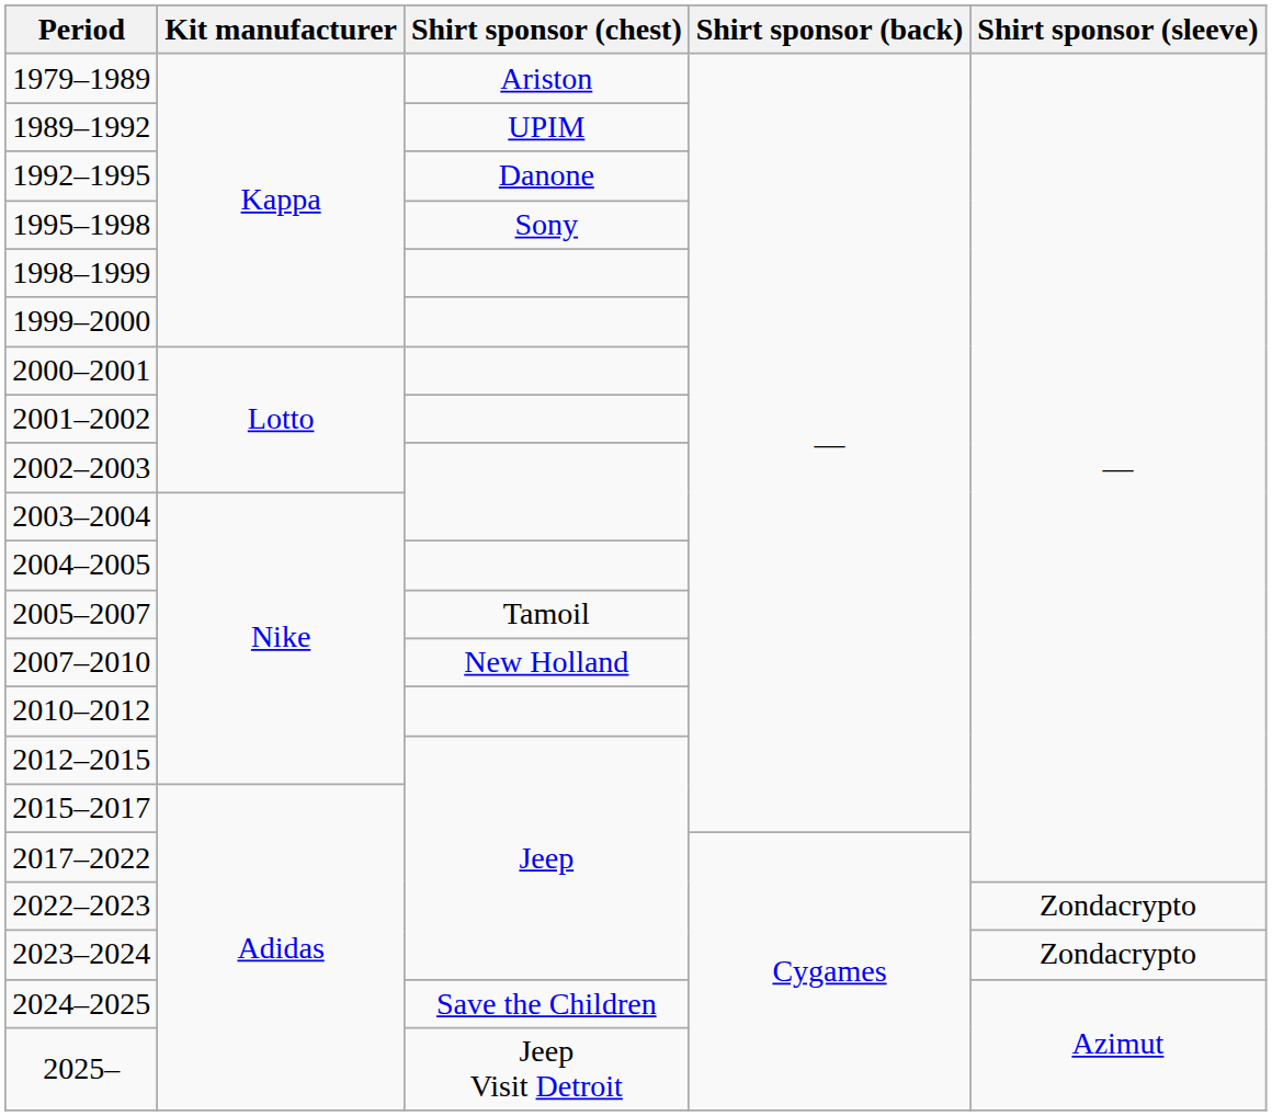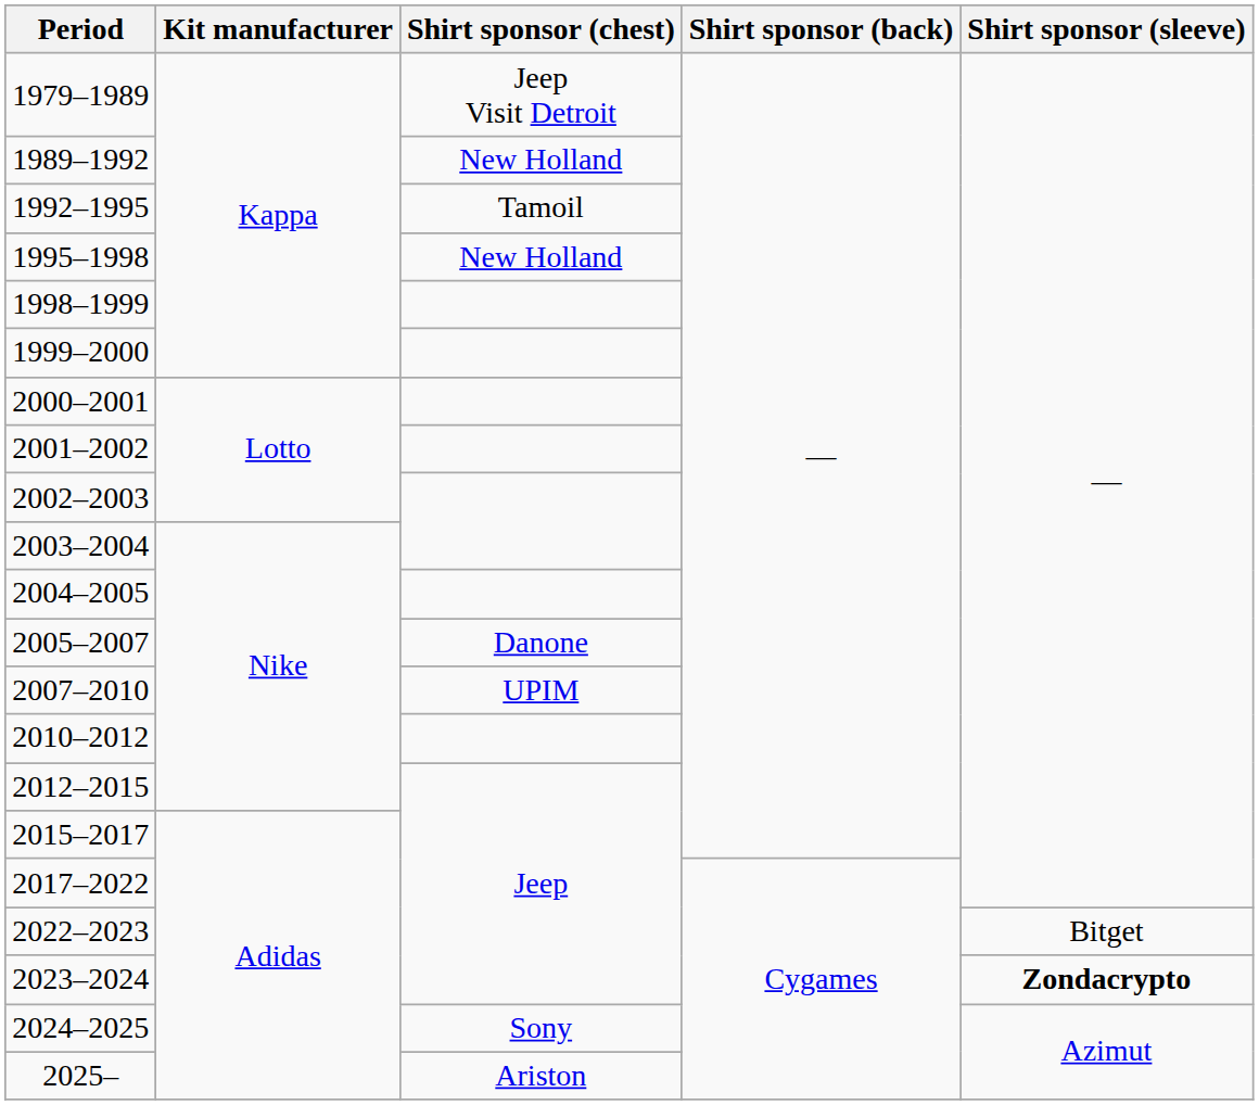 <table class="wikitable" style="text-align: center">
 <tr>
 <th>Period</th>
 <th>Kit manufacturer</th>
 <th>Shirt sponsor (chest)</th>
 <th>Shirt sponsor (back)</th>
 <th>Shirt sponsor (sleeve)</th>
 </tr>
 <tr>
 <td>1979–1989</td>
 <td rowspan=6><a href='#'>Kappa</a></td>
-<td><a href='#'>Ariston</a></td>
+<td>Jeep<br>Visit <a href='#'>Detroit</a></td>
 <td rowspan=16>—</td>
 <td rowspan=17>—</td>
 </tr>
 <tr>
 <td>1989–1992</td>
-<td><a href='#'>UPIM</a></td>
+<td><a href='#'>New Holland</a></td>
 </tr>
 <tr>
 <td>1992–1995</td>
-<td><a href='#'>Danone</a></td>
+<td>Tamoil</td>
 </tr>
 <tr>
 <td>1995–1998</td>
-<td><a href='#'>Sony</a></td>
+<td><a href='#'>New Holland</a></td>
 </tr>
 <tr>
 <td>1998–1999</td>
 <td></td>
 </tr>
 <tr>
 <td>1999–2000</td>
 <td></td>
 </tr>
 <tr>
 <td>2000–2001</td>
 <td rowspan="3"><a href='#'>Lotto</a></td>
 <td></td>
 </tr>
 <tr>
 <td>2001–2002</td>
 <td></td>
 </tr>
 <tr>
 <td>2002–2003</td>
 <td rowspan=2></td>
 </tr>
 <tr>
 <td>2003–2004</td>
 <td rowspan=6><a href='#'>Nike</a></td>
 </tr>
 <tr>
 <td>2004–2005</td>
 <td></td>
 </tr>
 <tr>
 <td>2005–2007</td>
-<td>Tamoil</td>
+<td><a href='#'>Danone</a></td>
 </tr>
 <tr>
 <td>2007–2010</td>
-<td><a href='#'>New Holland</a></td>
+<td><a href='#'>UPIM</a></td>
 </tr>
 <tr>
 <td>2010–2012</td>
 <td></td>
 </tr>
 <tr>
 <td>2012–2015</td>
 <td rowspan=5><a href='#'>Jeep</a></td>
 </tr>
 <tr>
 <td>2015–2017</td>
 <td rowspan="6"><a href='#'>Adidas</a></td>
 </tr>
 <tr>
 <td>2017–2022</td>
 <td rowspan="5"><a href='#'>Cygames</a></td>
 </tr>
 <tr>
 <td>2022–2023</td>
-<td>Zondacrypto</td>
+<td>Bitget</td>
 </tr>
 <tr>
 <td>2023–2024</td>
-<td>Zondacrypto</td>
+<td><strong>Zondacrypto</strong></td>
 </tr>
 <tr>
 <td>2024–2025</td>
-<td><a href='#'>Save the Children</a></td>
+<td><a href='#'>Sony</a></td>
 <td rowspan="2"><a href='#'>Azimut</a></td>
 </tr>
 <tr>
 <td>2025–</td>
-<td>Jeep<br>Visit <a href='#'>Detroit</a></td>
+<td><a href='#'>Ariston</a></td>
 </tr>
 </table>
